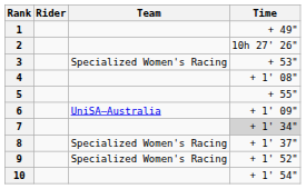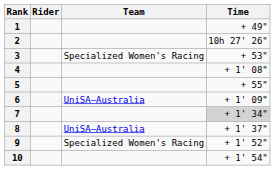 <table class="wikitable" margin-bottom:0;">
 <tr>
 <th scope="col">Rank</th>
 <th scope="col">Rider</th>
 <th scope="col">Team</th>
 <th scope="col">Time</th>
 </tr>
 <tr>
 <th scope="row">1</th>
 <td> </td>
 <td></td>
 <td align="right">+ 49"</td>
 </tr>
 <tr>
 <th scope="row">2</th>
 <td></td>
 <td></td>
 <td align="right">10h 27' 26"</td>
 </tr>
 <tr>
 <th scope="row">3</th>
 <td></td>
 <td>Specialized Women's Racing</td>
 <td align="right">+ 53"</td>
 </tr>
 <tr>
 <th scope="row">4</th>
 <td></td>
 <td></td>
 <td align="right">+ 1' 08"</td>
 </tr>
 <tr>
 <th scope="row">5</th>
 <td></td>
 <td></td>
 <td align="right">+ 55"</td>
 </tr>
 <tr>
 <th scope="row">6</th>
 <td> </td>
 <td><a href='#'>UniSA–Australia</a></td>
 <td align="right">+ 1' 09"</td>
 </tr>
 <tr>
 <th scope="row">7</th>
 <td></td>
 <td></td>
 <td align="right" style="background: lightgrey;">+ 1' 34"</td>
 </tr>
 <tr>
 <th scope="row">8</th>
 <td></td>
-<td>Specialized Women's Racing</td>
+<td><a href='#'>UniSA–Australia</a></td>
 <td align="right">+ 1' 37"</td>
 </tr>
 <tr>
 <th scope="row">9</th>
 <td></td>
 <td>Specialized Women's Racing</td>
 <td align="right">+ 1' 52"</td>
 </tr>
 <tr>
 <th scope="row">10</th>
 <td></td>
 <td></td>
 <td align="right">+ 1' 54"</td>
 </tr>
 </table>
